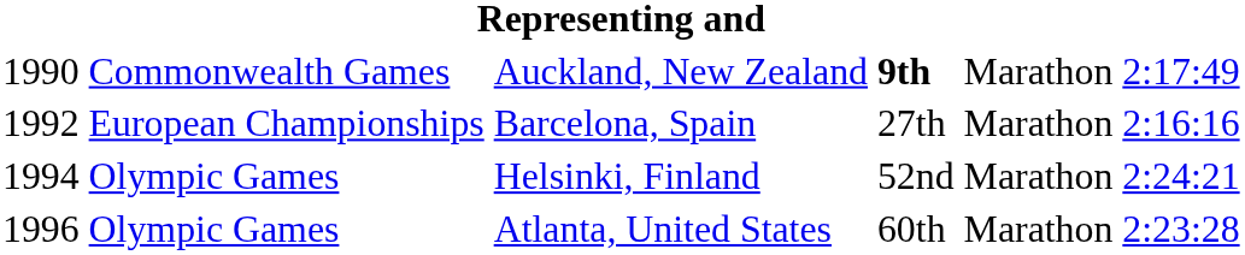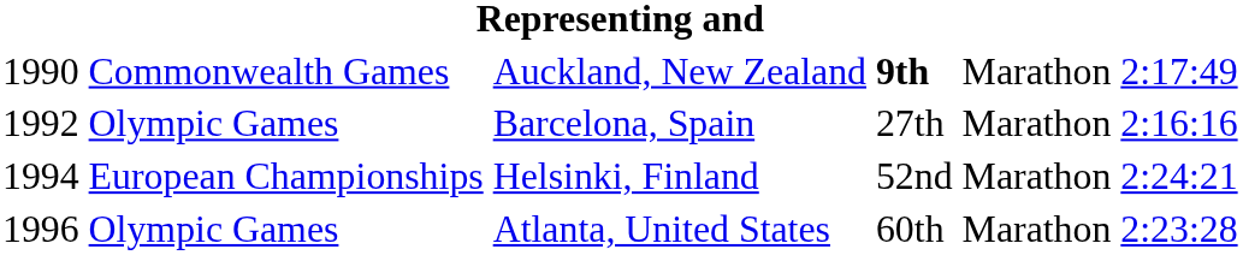 <table>
 <tr>
 <th colspan="6">Representing  and </th>
 </tr>
 <tr>
 <td>1990</td>
 <td><a href='#'>Commonwealth Games</a></td>
 <td><a href='#'>Auckland, New Zealand</a></td>
 <td><strong>9th</strong></td>
 <td>Marathon</td>
 <td><a href='#'>2:17:49</a></td>
 </tr>
 <tr>
 <td>1992</td>
-<td><a href='#'>European Championships</a></td>
+<td><a href='#'>Olympic Games</a></td>
 <td><a href='#'>Barcelona, Spain</a></td>
 <td>27th</td>
 <td>Marathon</td>
 <td><a href='#'>2:16:16</a></td>
 </tr>
 <tr>
 <td>1994</td>
-<td><a href='#'>Olympic Games</a></td>
+<td><a href='#'>European Championships</a></td>
 <td><a href='#'>Helsinki, Finland</a></td>
 <td>52nd</td>
 <td>Marathon</td>
 <td><a href='#'>2:24:21</a></td>
 </tr>
 <tr>
 <td>1996</td>
 <td><a href='#'>Olympic Games</a></td>
 <td><a href='#'>Atlanta, United States</a></td>
 <td>60th</td>
 <td>Marathon</td>
 <td><a href='#'>2:23:28</a></td>
 </tr>
 </table>
